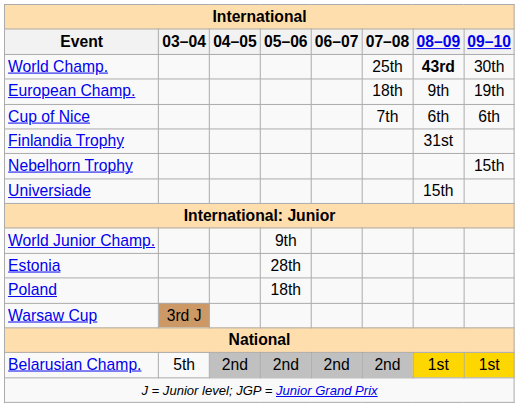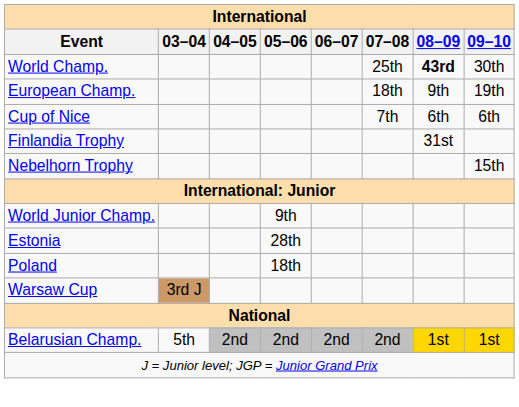 <table class="wikitable" style="text-align:center">
 <tr>
 <th style="background-color: #ffdead; " colspan=8 align=center>International</th>
 </tr>
 <tr>
 <th>Event</th>
 <th>03–04</th>
 <th>04–05</th>
 <th>05–06</th>
 <th>06–07</th>
 <th>07–08</th>
 <th><a href='#'>08–09</a></th>
 <th><a href='#'>09–10</a></th>
 </tr>
 <tr>
 <td align=left><a href='#'>World Champ.</a></td>
 <td></td>
 <td></td>
 <td></td>
 <td></td>
 <td>25th</td>
 <td><strong>43rd</strong></td>
 <td>30th</td>
 </tr>
 <tr>
 <td align=left><a href='#'>European Champ.</a></td>
 <td></td>
 <td></td>
 <td></td>
 <td></td>
 <td>18th</td>
 <td>9th</td>
 <td>19th</td>
 </tr>
 <tr>
 <td align=left><a href='#'>Cup of Nice</a></td>
 <td></td>
 <td></td>
 <td></td>
 <td></td>
 <td>7th</td>
 <td>6th</td>
 <td>6th</td>
 </tr>
 <tr>
 <td align=left><a href='#'>Finlandia Trophy</a></td>
 <td></td>
 <td></td>
 <td></td>
 <td></td>
 <td></td>
 <td>31st</td>
 <td></td>
 </tr>
 <tr>
 <td align=left><a href='#'>Nebelhorn Trophy</a></td>
 <td></td>
 <td></td>
 <td></td>
 <td></td>
 <td></td>
 <td></td>
 <td>15th</td>
 </tr>
 <tr>
-<td align=left><a href='#'>Universiade</a></td>
-<td></td>
-<td></td>
-<td></td>
-<td></td>
-<td></td>
-<td>15th</td>
-<td></td>
-</tr>
-<tr>
 <th style="background-color: #ffdead; " colspan=8 align=center>International: Junior</th>
 </tr>
 <tr>
 <td align=left><a href='#'>World Junior Champ.</a></td>
 <td></td>
 <td></td>
 <td>9th</td>
 <td></td>
 <td></td>
 <td></td>
 <td></td>
 </tr>
 <tr>
 <td align=left> <a href='#'>Estonia</a></td>
 <td></td>
 <td></td>
 <td>28th</td>
 <td></td>
 <td></td>
 <td></td>
 <td></td>
 </tr>
 <tr>
 <td align=left> <a href='#'>Poland</a></td>
 <td></td>
 <td></td>
 <td>18th</td>
 <td></td>
 <td></td>
 <td></td>
 <td></td>
 </tr>
 <tr>
 <td align=left><a href='#'>Warsaw Cup</a></td>
 <td bgcolor=cc9966>3rd J</td>
 <td></td>
 <td></td>
 <td></td>
 <td></td>
 <td></td>
 <td></td>
 </tr>
 <tr>
 <th style="background-color: #ffdead; " colspan=8 align=center>National</th>
 </tr>
 <tr>
 <td align=left><a href='#'>Belarusian Champ.</a></td>
 <td>5th</td>
 <td bgcolor=silver>2nd</td>
 <td bgcolor=silver>2nd</td>
 <td bgcolor=silver>2nd</td>
 <td bgcolor=silver>2nd</td>
 <td bgcolor=gold>1st</td>
 <td bgcolor=gold>1st</td>
 </tr>
 <tr>
 <td colspan=8 align=center><small> <em>J = Junior level; JGP = <a href='#'>Junior Grand Prix</a></em> </small></td>
 </tr>
 </table>
